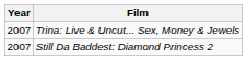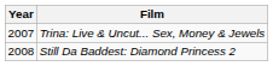 <table class="wikitable">
 <tr>
 <th>Year</th>
 <th>Film</th>
 </tr>
 <tr>
 <td>2007</td>
 <td><em>Trina: Live & Uncut... Sex, Money & Jewels</em></td>
 </tr>
 <tr>
-<td>2007</td>
+<td>2008</td>
 <td><em>Still Da Baddest: Diamond Princess 2</em></td>
 </tr>
 </table>
